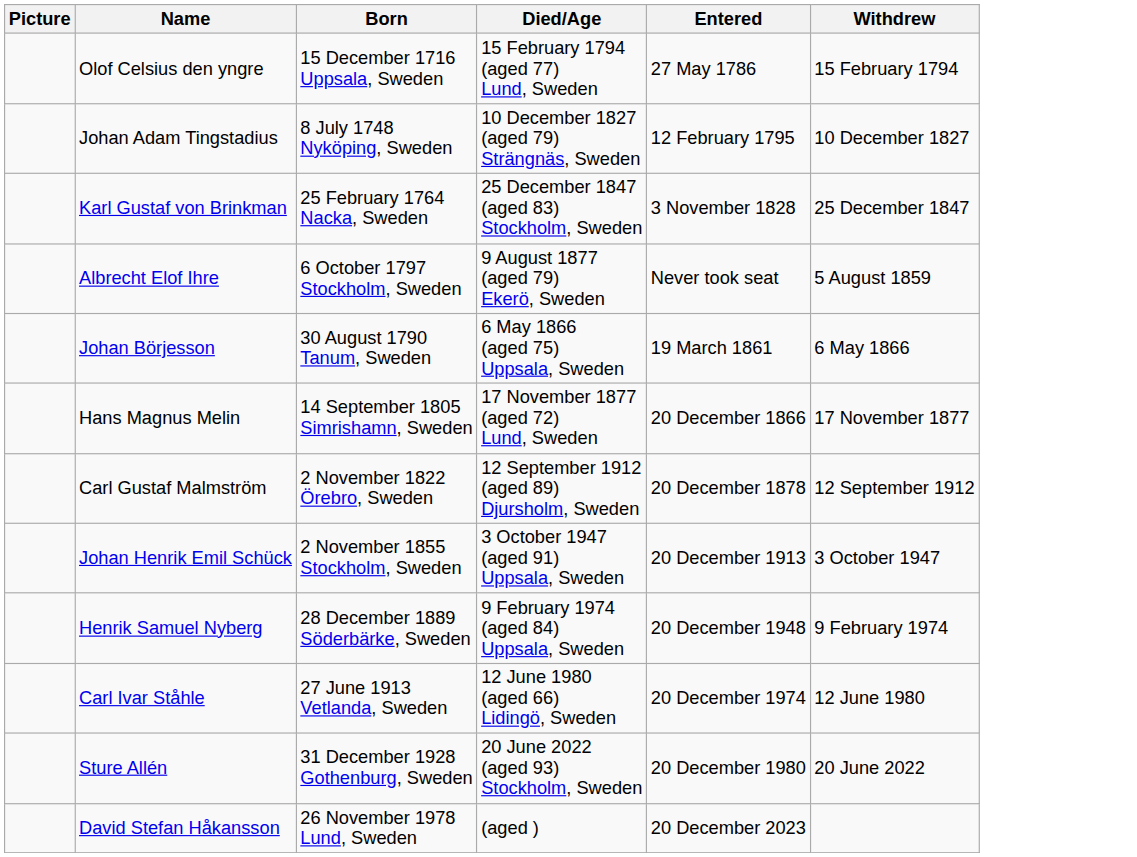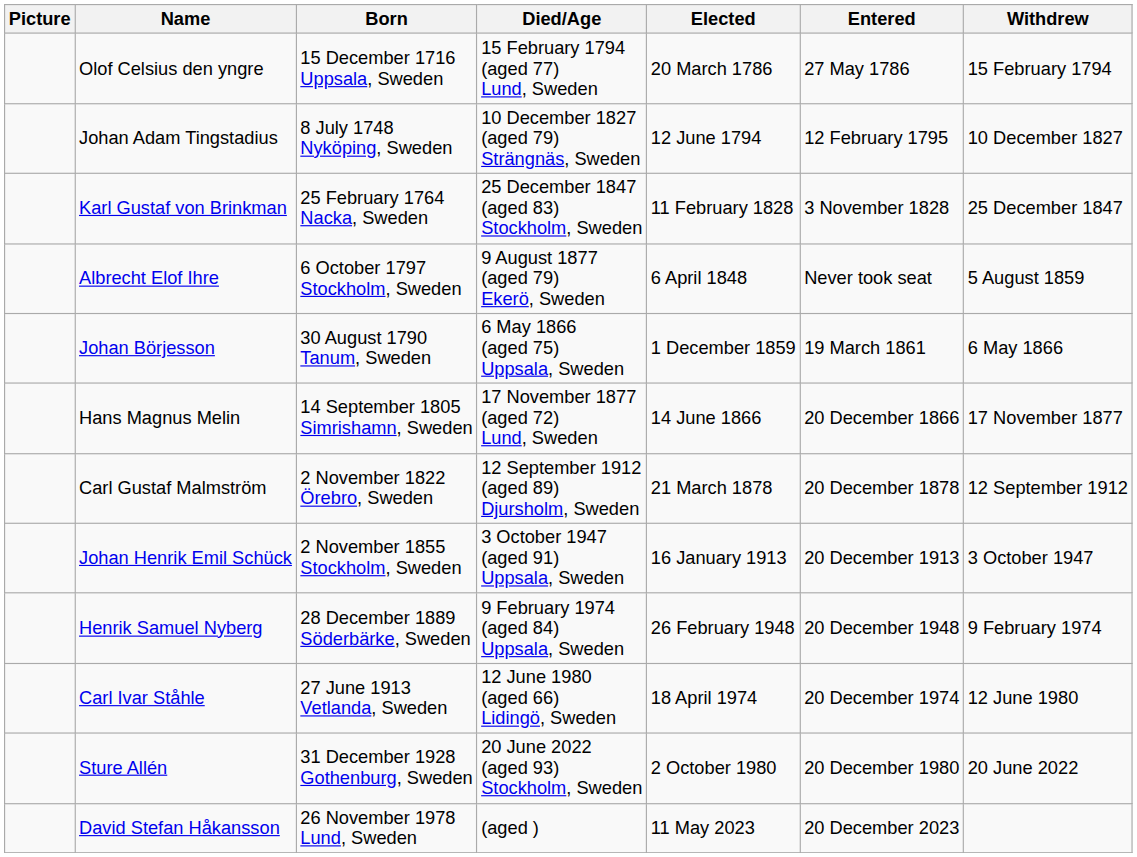 <table class="wikitable sortable">
 <tr>
 <th>Picture</th>
 <th>Name</th>
 <th>Born</th>
 <th>Died/Age</th>
+<th>Elected</th>
 <th>Entered</th>
 <th>Withdrew</th>
 </tr>
 <tr>
 <td></td>
 <td>Olof Celsius den yngre</td>
 <td>15 December 1716 <br> <a href='#'>Uppsala</a>, Sweden</td>
 <td>15 February 1794 <br> (aged 77) <br> <a href='#'>Lund</a>, Sweden</td>
+<td>20 March 1786</td>
 <td>27 May 1786</td>
 <td>15 February 1794</td>
 </tr>
 <tr>
 <td></td>
 <td>Johan Adam Tingstadius</td>
 <td>8 July 1748 <br> <a href='#'>Nyköping</a>, Sweden</td>
 <td>10 December 1827 <br> (aged 79) <br> <a href='#'>Strängnäs</a>, Sweden</td>
+<td>12 June 1794</td>
 <td>12 February 1795</td>
 <td>10 December 1827</td>
 </tr>
 <tr>
 <td></td>
 <td><a href='#'>Karl Gustaf von Brinkman</a></td>
 <td>25 February 1764 <br> <a href='#'>Nacka</a>, Sweden</td>
 <td>25 December 1847 <br> (aged 83) <br> <a href='#'>Stockholm</a>, Sweden</td>
+<td>11 February 1828</td>
 <td>3 November 1828</td>
 <td>25 December 1847</td>
 </tr>
 <tr>
 <td></td>
 <td><a href='#'>Albrecht Elof Ihre</a></td>
 <td>6 October 1797 <br> <a href='#'>Stockholm</a>, Sweden</td>
 <td>9 August 1877 <br> (aged 79) <br> <a href='#'>Ekerö</a>, Sweden</td>
+<td>6 April 1848</td>
 <td>Never took seat</td>
 <td>5 August 1859</td>
 </tr>
 <tr>
 <td></td>
 <td><a href='#'>Johan Börjesson</a></td>
 <td>30 August 1790 <br> <a href='#'>Tanum</a>, Sweden</td>
 <td>6 May 1866 <br> (aged 75) <br> <a href='#'>Uppsala</a>, Sweden</td>
+<td>1 December 1859</td>
 <td>19 March 1861</td>
 <td>6 May 1866</td>
 </tr>
 <tr>
 <td></td>
 <td>Hans Magnus Melin</td>
 <td>14 September 1805 <br> <a href='#'>Simrishamn</a>, Sweden</td>
 <td>17 November 1877 <br> (aged 72) <br> <a href='#'>Lund</a>, Sweden</td>
+<td>14 June 1866</td>
 <td>20 December 1866</td>
 <td>17 November 1877</td>
 </tr>
 <tr>
 <td></td>
 <td>Carl Gustaf Malmström</td>
 <td>2 November 1822 <br> <a href='#'>Örebro</a>, Sweden</td>
 <td>12 September 1912 <br> (aged 89) <br> <a href='#'>Djursholm</a>, Sweden</td>
+<td>21 March 1878</td>
 <td>20 December 1878</td>
 <td>12 September 1912</td>
 </tr>
 <tr>
 <td></td>
 <td><a href='#'>Johan Henrik Emil Schück</a></td>
 <td>2 November 1855 <br> <a href='#'>Stockholm</a>, Sweden</td>
 <td>3 October 1947 <br> (aged 91) <br> <a href='#'>Uppsala</a>, Sweden</td>
+<td>16 January 1913</td>
 <td>20 December 1913</td>
 <td>3 October 1947</td>
 </tr>
 <tr>
 <td></td>
 <td><a href='#'>Henrik Samuel Nyberg</a></td>
 <td>28 December 1889 <br> <a href='#'>Söderbärke</a>, Sweden</td>
 <td>9 February 1974 <br> (aged 84) <br> <a href='#'>Uppsala</a>, Sweden</td>
+<td>26 February 1948</td>
 <td>20 December 1948</td>
 <td>9 February 1974</td>
 </tr>
 <tr>
 <td></td>
 <td><a href='#'>Carl Ivar Ståhle</a></td>
 <td>27 June 1913 <br> <a href='#'>Vetlanda</a>, Sweden</td>
 <td>12 June 1980 <br> (aged 66) <br> <a href='#'>Lidingö</a>, Sweden</td>
+<td>18 April 1974</td>
 <td>20 December 1974</td>
 <td>12 June 1980</td>
 </tr>
 <tr>
 <td></td>
 <td><a href='#'>Sture Allén</a></td>
 <td>31 December 1928 <br> <a href='#'>Gothenburg</a>, Sweden</td>
 <td>20 June 2022 <br> (aged 93) <br> <a href='#'>Stockholm</a>, Sweden</td>
+<td>2 October 1980</td>
 <td>20 December 1980</td>
 <td>20 June 2022</td>
 </tr>
 <tr>
 <td></td>
 <td><a href='#'>David Stefan Håkansson</a></td>
 <td>26 November 1978 <br> <a href='#'>Lund</a>, Sweden</td>
 <td>(aged )</td>
+<td>11 May 2023</td>
 <td>20 December 2023</td>
 <td></td>
 </tr>
 </table>
